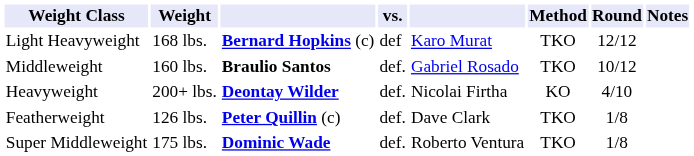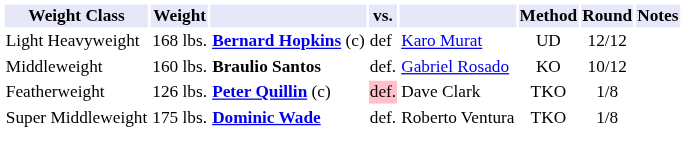 <table class="toccolours" style="font-size: 85%;">
 <tr>
 <th style="background:#e6e8fa; color:#000; text-align:center;">Weight Class</th>
 <th style="background:#e6e8fa; color:#000; text-align:center;">Weight</th>
 <th style="background:#e6e8fa; color:#000; text-align:center;"></th>
 <th style="background:#e6e8fa; color:#000; text-align:center;">vs.</th>
 <th style="background:#e6e8fa; color:#000; text-align:center;"></th>
 <th style="background:#e6e8fa; color:#000; text-align:center;">Method</th>
 <th style="background:#e6e8fa; color:#000; text-align:center;">Round</th>
 <th style="background:#e6e8fa; color:#000; text-align:center;">Notes</th>
 </tr>
 <tr>
 <td>Light Heavyweight</td>
 <td>168 lbs.</td>
 <td><strong><a href='#'>Bernard Hopkins</a></strong> (c)</td>
 <td>def</td>
 <td><a href='#'>Karo Murat</a></td>
-<td align=center>TKO</td>
+<td align=center>UD</td>
 <td align=center>12/12</td>
 <td></td>
 </tr>
 <tr>
 <td>Middleweight</td>
 <td>160 lbs.</td>
 <td><strong>Braulio Santos</strong></td>
 <td>def.</td>
 <td><a href='#'>Gabriel Rosado</a></td>
-<td align=center>TKO</td>
+<td align=center>KO</td>
 <td align=center>10/12</td>
-<td></td>
-</tr>
-<tr>
-<td>Heavyweight</td>
-<td>200+ lbs.</td>
-<td><strong><a href='#'>Deontay Wilder</a></strong></td>
-<td>def.</td>
-<td>Nicolai Firtha</td>
-<td align=center>KO</td>
-<td align=center>4/10</td>
 <td></td>
 </tr>
 <tr>
 <td>Featherweight</td>
 <td>126 lbs.</td>
 <td><strong><a href='#'>Peter Quillin</a></strong> (c)</td>
-<td>def.</td>
+<td style="background: pink;">def.</td>
 <td>Dave Clark</td>
 <td align=center>TKO</td>
 <td align=center>1/8</td>
 </tr>
 <tr>
 <td>Super Middleweight</td>
 <td>175 lbs.</td>
 <td><strong><a href='#'>Dominic Wade</a></strong></td>
 <td>def.</td>
 <td>Roberto Ventura</td>
 <td align=center>TKO</td>
 <td align=center>1/8</td>
 </tr>
 </table>
